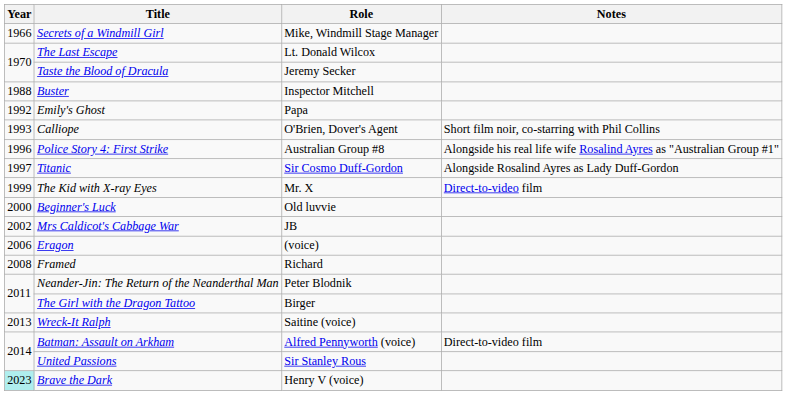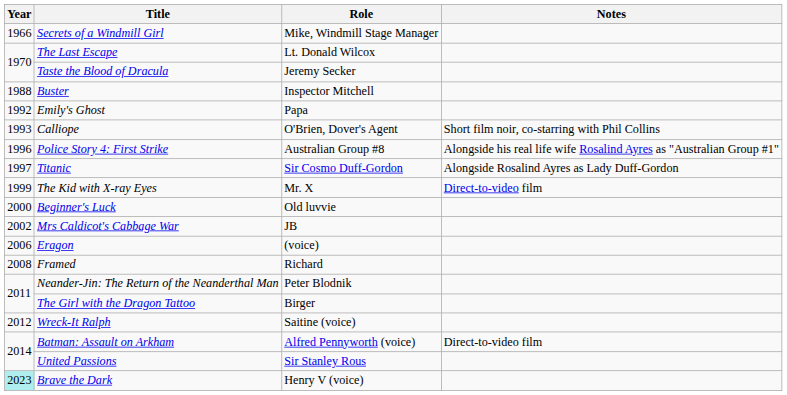 <table class="wikitable sortable">
 <tr>
 <th>Year</th>
 <th>Title</th>
 <th>Role</th>
 <th class="unsortable">Notes</th>
 </tr>
 <tr>
 <td>1966</td>
 <td><em><a href='#'>Secrets of a Windmill Girl</a></em></td>
 <td>Mike, Windmill Stage Manager</td>
 <td></td>
 </tr>
 <tr>
 <td rowspan=2>1970</td>
 <td><em><a href='#'>The Last Escape</a></em></td>
 <td>Lt. Donald Wilcox</td>
 <td></td>
 </tr>
 <tr>
 <td><em><a href='#'>Taste the Blood of Dracula</a></em></td>
 <td>Jeremy Secker</td>
 <td></td>
 </tr>
 <tr>
 <td>1988</td>
 <td><em><a href='#'>Buster</a></em></td>
 <td>Inspector Mitchell</td>
 <td></td>
 </tr>
 <tr>
 <td>1992</td>
 <td><em>Emily's Ghost</em></td>
 <td>Papa</td>
 <td></td>
 </tr>
 <tr>
 <td>1993</td>
 <td><em>Calliope</em></td>
 <td>O'Brien, Dover's Agent</td>
 <td>Short film noir, co-starring with Phil Collins</td>
 </tr>
 <tr>
 <td>1996</td>
 <td><em><a href='#'>Police Story 4: First Strike</a></em></td>
 <td>Australian Group #8</td>
 <td>Alongside his real life wife <a href='#'>Rosalind Ayres</a> as "Australian Group #1"</td>
 </tr>
 <tr>
 <td>1997</td>
 <td><em><a href='#'>Titanic</a></em></td>
 <td><a href='#'>Sir Cosmo Duff-Gordon</a></td>
 <td>Alongside Rosalind Ayres as Lady Duff-Gordon</td>
 </tr>
 <tr>
 <td>1999</td>
 <td><em>The Kid with X-ray Eyes</em></td>
 <td>Mr. X</td>
 <td><a href='#'>Direct-to-video</a> film</td>
 </tr>
 <tr>
 <td>2000</td>
 <td><em><a href='#'>Beginner's Luck</a></em></td>
 <td>Old luvvie</td>
 <td></td>
 </tr>
 <tr>
 <td>2002</td>
 <td><em><a href='#'>Mrs Caldicot's Cabbage War</a></em></td>
 <td>JB</td>
 <td></td>
 </tr>
 <tr>
 <td>2006</td>
 <td><em><a href='#'>Eragon</a></em></td>
 <td>(voice)</td>
 <td></td>
 </tr>
 <tr>
 <td>2008</td>
 <td><em>Framed</em></td>
 <td>Richard</td>
 <td></td>
 </tr>
 <tr>
 <td rowspan=2>2011</td>
 <td><em>Neander-Jin: The Return of the Neanderthal Man</em></td>
 <td>Peter Blodnik</td>
 <td></td>
 </tr>
 <tr>
 <td><em><a href='#'>The Girl with the Dragon Tattoo</a></em></td>
 <td>Birger</td>
 <td></td>
 </tr>
 <tr>
-<td>2013</td>
+<td>2012</td>
 <td><em><a href='#'>Wreck-It Ralph</a></em></td>
 <td>Saitine (voice)</td>
 <td></td>
 </tr>
 <tr>
 <td rowspan=2>2014</td>
 <td><em><a href='#'>Batman: Assault on Arkham</a></em></td>
 <td><a href='#'>Alfred Pennyworth</a> (voice)</td>
 <td>Direct-to-video film</td>
 </tr>
 <tr>
 <td><em><a href='#'>United Passions</a></em></td>
 <td><a href='#'>Sir Stanley Rous</a></td>
 <td></td>
 </tr>
 <tr>
 <td style="background: paleturquoise;">2023</td>
 <td><em><a href='#'>Brave the Dark</a></em></td>
 <td>Henry V (voice)</td>
 <td></td>
 </tr>
 </table>
